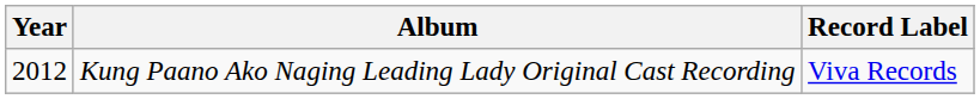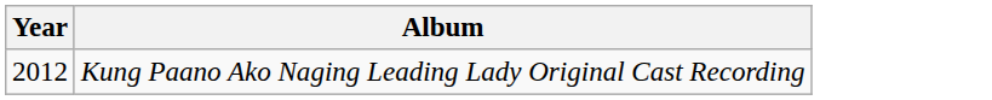 <table class="wikitable sortable" background: #f9f9f9>
 <tr>
 <th>Year</th>
 <th>Album</th>
-<th>Record Label</th>
 </tr>
 <tr>
 <td>2012</td>
 <td><em>Kung Paano Ako Naging Leading Lady Original Cast Recording</em></td>
-<td><a href='#'>Viva Records</a></td>
 </tr>
 </table>
